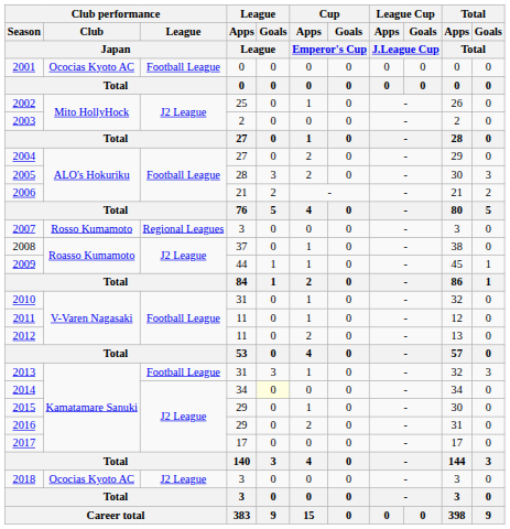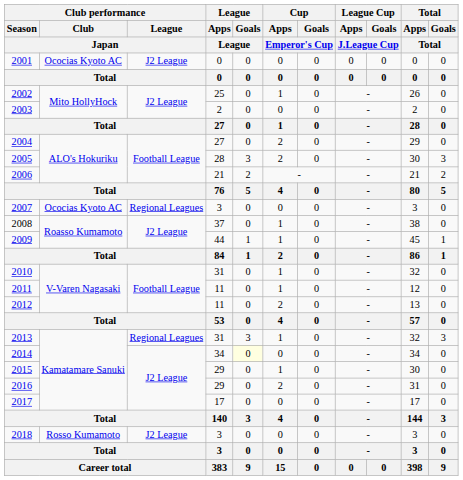 <table class="wikitable" style="text-align:center;">
 <tr>
 <th colspan=3>Club performance</th>
 <th colspan=2>League</th>
 <th colspan=2>Cup</th>
 <th colspan=2>League Cup</th>
 <th colspan=2>Total</th>
 </tr>
 <tr>
 <th>Season</th>
 <th>Club</th>
 <th>League</th>
 <th>Apps</th>
 <th>Goals</th>
 <th>Apps</th>
 <th>Goals</th>
 <th>Apps</th>
 <th>Goals</th>
 <th>Apps</th>
 <th>Goals</th>
 </tr>
 <tr>
 <th colspan=3>Japan</th>
 <th colspan=2>League</th>
 <th colspan=2><a href='#'>Emperor's Cup</a></th>
 <th colspan=2><a href='#'>J.League Cup</a></th>
 <th colspan=2>Total</th>
 </tr>
 <tr>
 <td><a href='#'>2001</a></td>
 <td><a href='#'>Ococias Kyoto AC</a></td>
-<td><a href='#'>Football League</a></td>
+<td><a href='#'>J2 League</a></td>
 <td>0</td>
 <td>0</td>
 <td>0</td>
 <td>0</td>
 <td>0</td>
 <td>0</td>
 <td>0</td>
 <td>0</td>
 </tr>
 <tr>
 <th colspan="3">Total</th>
 <th>0</th>
 <th>0</th>
 <th>0</th>
 <th>0</th>
 <th>0</th>
 <th>0</th>
 <th>0</th>
 <th>0</th>
 </tr>
 <tr>
 <td><a href='#'>2002</a></td>
 <td rowspan="2"><a href='#'>Mito HollyHock</a></td>
 <td rowspan="2"><a href='#'>J2 League</a></td>
 <td>25</td>
 <td>0</td>
 <td>1</td>
 <td>0</td>
 <td colspan="2">-</td>
 <td>26</td>
 <td>0</td>
 </tr>
 <tr>
 <td><a href='#'>2003</a></td>
 <td>2</td>
 <td>0</td>
 <td>0</td>
 <td>0</td>
 <td colspan="2">-</td>
 <td>2</td>
 <td>0</td>
 </tr>
 <tr>
 <th colspan="3">Total</th>
 <th>27</th>
 <th>0</th>
 <th>1</th>
 <th>0</th>
 <th colspan="2">-</th>
 <th>28</th>
 <th>0</th>
 </tr>
 <tr>
 <td><a href='#'>2004</a></td>
 <td rowspan="3"><a href='#'>ALO's Hokuriku</a></td>
 <td rowspan="3"><a href='#'>Football League</a></td>
 <td>27</td>
 <td>0</td>
 <td>2</td>
 <td>0</td>
 <td colspan="2">-</td>
 <td>29</td>
 <td>0</td>
 </tr>
 <tr>
 <td><a href='#'>2005</a></td>
 <td>28</td>
 <td>3</td>
 <td>2</td>
 <td>0</td>
 <td colspan="2">-</td>
 <td>30</td>
 <td>3</td>
 </tr>
 <tr>
 <td><a href='#'>2006</a></td>
 <td>21</td>
 <td>2</td>
 <td colspan="2">-</td>
 <td colspan="2">-</td>
 <td>21</td>
 <td>2</td>
 </tr>
 <tr>
 <th colspan="3">Total</th>
 <th>76</th>
 <th>5</th>
 <th>4</th>
 <th>0</th>
 <th colspan="2">-</th>
 <th>80</th>
 <th>5</th>
 </tr>
 <tr>
 <td><a href='#'>2007</a></td>
-<td><a href='#'>Rosso Kumamoto</a></td>
+<td><a href='#'>Ococias Kyoto AC</a></td>
 <td><a href='#'>Regional Leagues</a></td>
 <td>3</td>
 <td>0</td>
 <td>0</td>
 <td>0</td>
 <td colspan="2">-</td>
 <td>3</td>
 <td>0</td>
 </tr>
 <tr>
 <td>2008</td>
 <td rowspan="2"><a href='#'>Roasso Kumamoto</a></td>
 <td rowspan="2"><a href='#'>J2 League</a></td>
 <td>37</td>
 <td>0</td>
 <td>1</td>
 <td>0</td>
 <td colspan="2">-</td>
 <td>38</td>
 <td>0</td>
 </tr>
 <tr>
 <td><a href='#'>2009</a></td>
 <td>44</td>
 <td>1</td>
 <td>1</td>
 <td>0</td>
 <td colspan="2">-</td>
 <td>45</td>
 <td>1</td>
 </tr>
 <tr>
 <th colspan="3">Total</th>
 <th>84</th>
 <th>1</th>
 <th>2</th>
 <th>0</th>
 <th colspan="2">-</th>
 <th>86</th>
 <th>1</th>
 </tr>
 <tr>
 <td><a href='#'>2010</a></td>
 <td rowspan="3"><a href='#'>V-Varen Nagasaki</a></td>
 <td rowspan="3"><a href='#'>Football League</a></td>
 <td>31</td>
 <td>0</td>
 <td>1</td>
 <td>0</td>
 <td colspan="2">-</td>
 <td>32</td>
 <td>0</td>
 </tr>
 <tr>
 <td><a href='#'>2011</a></td>
 <td>11</td>
 <td>0</td>
 <td>1</td>
 <td>0</td>
 <td colspan="2">-</td>
 <td>12</td>
 <td>0</td>
 </tr>
 <tr>
 <td><a href='#'>2012</a></td>
 <td>11</td>
 <td>0</td>
 <td>2</td>
 <td>0</td>
 <td colspan="2">-</td>
 <td>13</td>
 <td>0</td>
 </tr>
 <tr>
 <th colspan="3">Total</th>
 <th>53</th>
 <th>0</th>
 <th>4</th>
 <th>0</th>
 <th colspan="2">-</th>
 <th>57</th>
 <th>0</th>
 </tr>
 <tr>
 <td><a href='#'>2013</a></td>
 <td rowspan="5"><a href='#'>Kamatamare Sanuki</a></td>
-<td><a href='#'>Football League</a></td>
+<td><a href='#'>Regional Leagues</a></td>
 <td>31</td>
 <td>3</td>
 <td>1</td>
 <td>0</td>
 <td colspan="2">-</td>
 <td>32</td>
 <td>3</td>
 </tr>
 <tr>
 <td><a href='#'>2014</a></td>
 <td rowspan="4"><a href='#'>J2 League</a></td>
 <td>34</td>
 <td style="background: lightyellow;">0</td>
 <td>0</td>
 <td>0</td>
 <td colspan="2">-</td>
 <td>34</td>
 <td>0</td>
 </tr>
 <tr>
 <td><a href='#'>2015</a></td>
 <td>29</td>
 <td>0</td>
 <td>1</td>
 <td>0</td>
 <td colspan="2">-</td>
 <td>30</td>
 <td>0</td>
 </tr>
 <tr>
 <td><a href='#'>2016</a></td>
 <td>29</td>
 <td>0</td>
 <td>2</td>
 <td>0</td>
 <td colspan="2">-</td>
 <td>31</td>
 <td>0</td>
 </tr>
 <tr>
 <td><a href='#'>2017</a></td>
 <td>17</td>
 <td>0</td>
 <td>0</td>
 <td>0</td>
 <td colspan="2">-</td>
 <td>17</td>
 <td>0</td>
 </tr>
 <tr>
 <th colspan="3">Total</th>
 <th>140</th>
 <th>3</th>
 <th>4</th>
 <th>0</th>
 <th colspan="2">-</th>
 <th>144</th>
 <th>3</th>
 </tr>
 <tr>
 <td><a href='#'>2018</a></td>
-<td><a href='#'>Ococias Kyoto AC</a></td>
+<td><a href='#'>Rosso Kumamoto</a></td>
 <td><a href='#'>J2 League</a></td>
 <td>3</td>
 <td>0</td>
 <td>0</td>
 <td>0</td>
 <td colspan="2">-</td>
 <td>3</td>
 <td>0</td>
 </tr>
 <tr>
 <th colspan="3">Total</th>
 <th>3</th>
 <th>0</th>
 <th>0</th>
 <th>0</th>
 <th colspan="2">-</th>
 <th>3</th>
 <th>0</th>
 </tr>
 <tr>
 <th colspan=3>Career total</th>
 <th>383</th>
 <th>9</th>
 <th>15</th>
 <th>0</th>
 <th>0</th>
 <th>0</th>
 <th>398</th>
 <th>9</th>
 </tr>
 </table>
